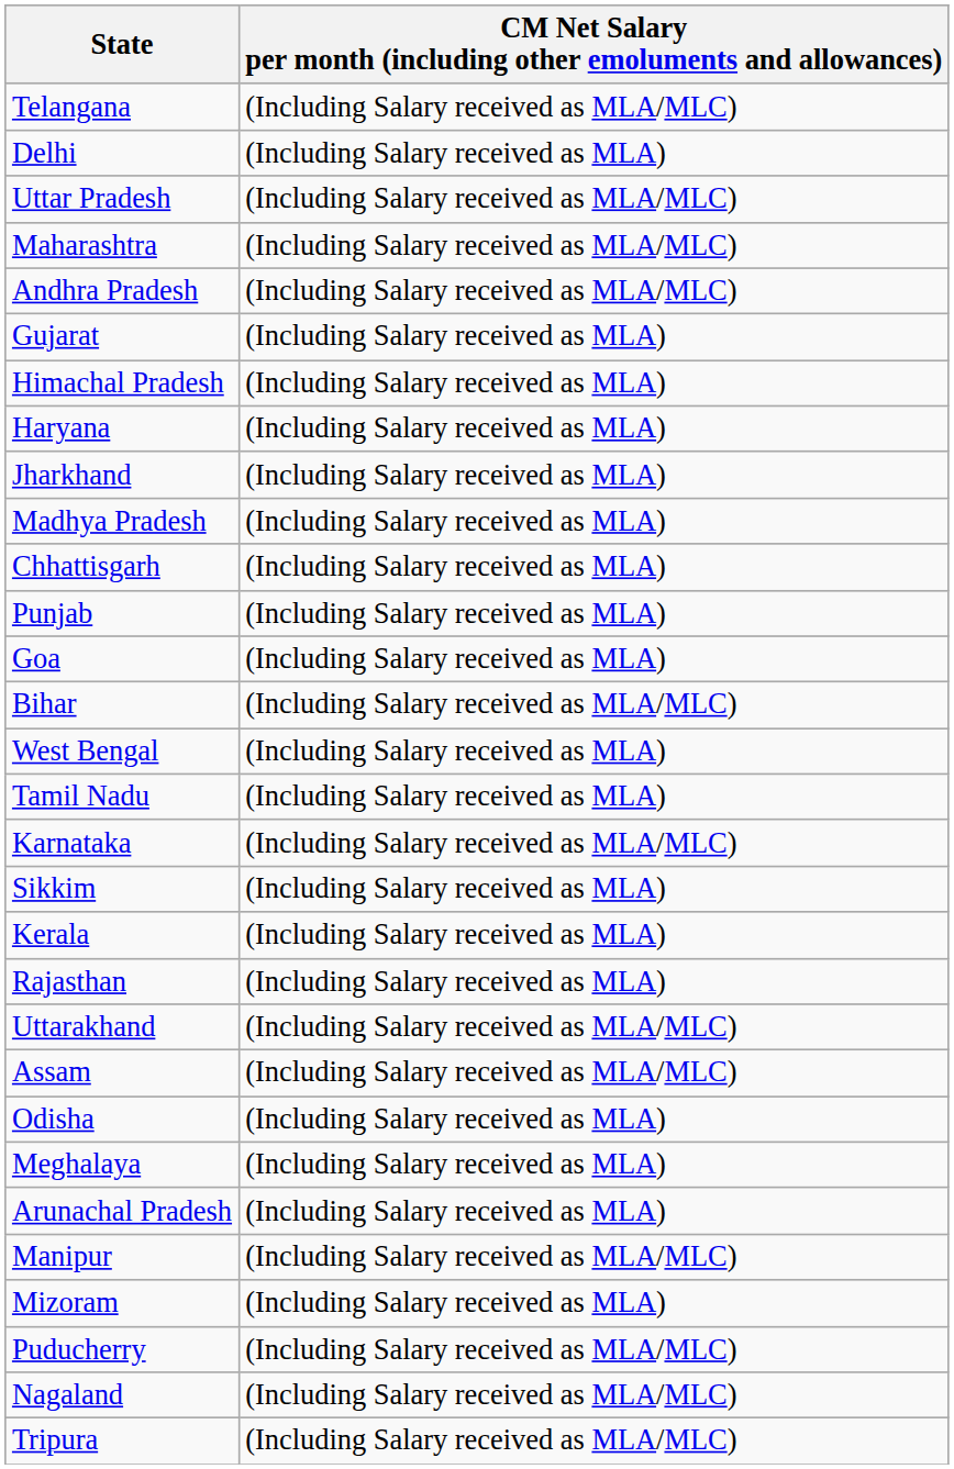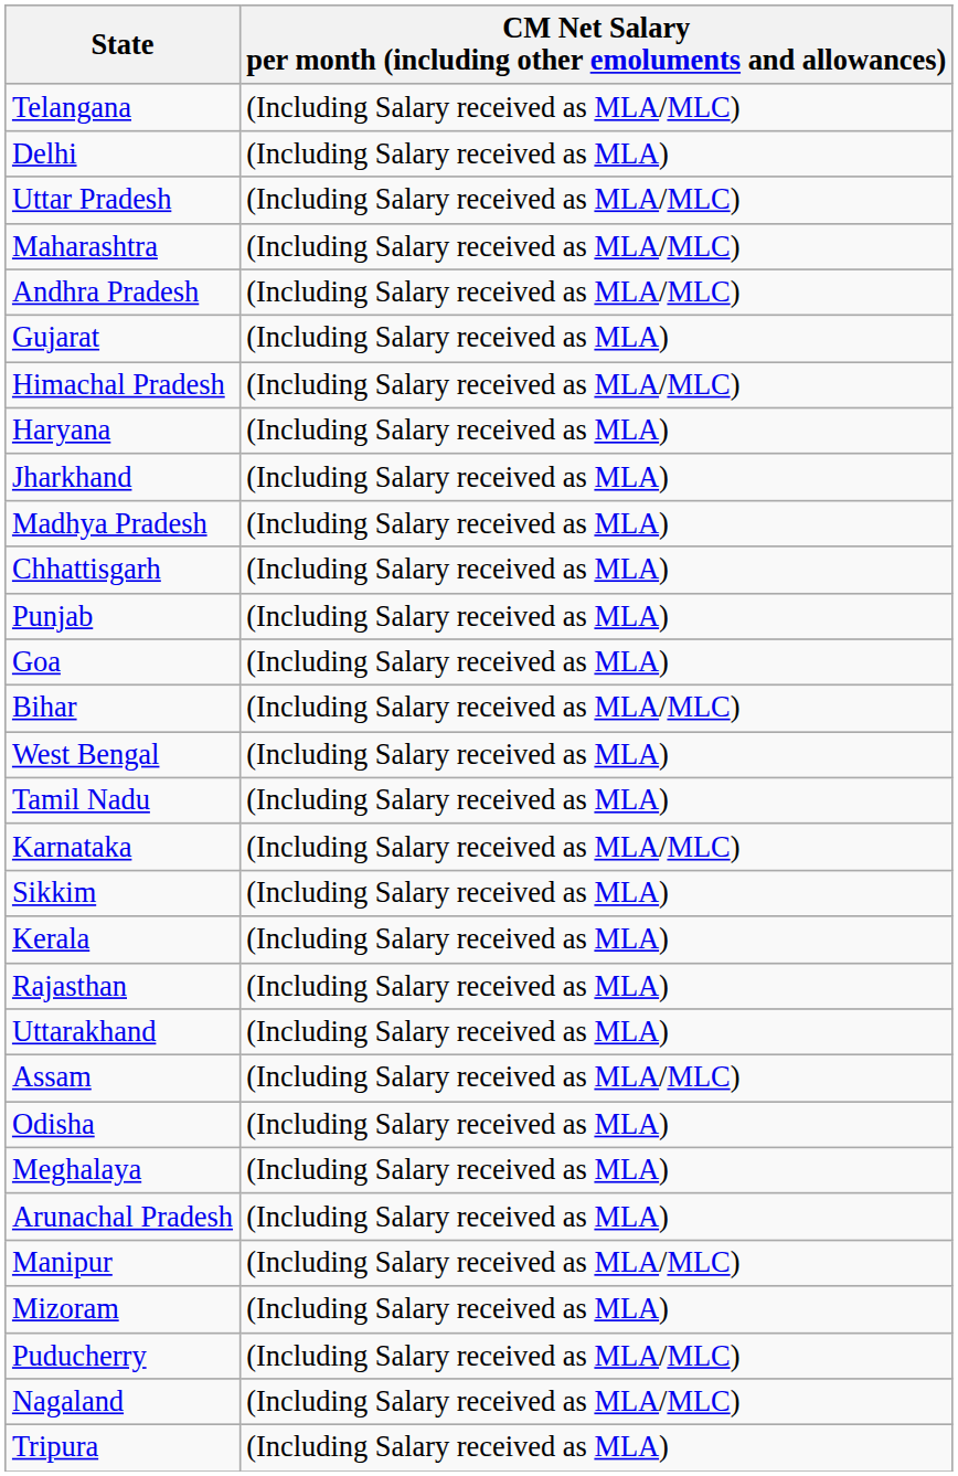 <table class="wikitable sortable mw-collapsible">
 <tr>
 <th>State</th>
 <th>CM Net Salary<br>per month (including  other <a href='#'>emoluments</a> and allowances)</th>
 </tr>
 <tr>
 <td><a href='#'>Telangana</a></td>
 <td> (Including Salary received as <a href='#'>MLA</a>/<a href='#'>MLC</a>)</td>
 </tr>
 <tr>
 <td><a href='#'>Delhi</a></td>
 <td> (Including Salary received as <a href='#'>MLA</a>)</td>
 </tr>
 <tr>
 <td><a href='#'>Uttar Pradesh</a></td>
 <td> (Including Salary received as <a href='#'>MLA</a>/<a href='#'>MLC</a>)</td>
 </tr>
 <tr>
 <td><a href='#'>Maharashtra</a></td>
 <td> (Including Salary received as <a href='#'>MLA</a>/<a href='#'>MLC</a>)</td>
 </tr>
 <tr>
 <td><a href='#'>Andhra Pradesh</a></td>
 <td> (Including Salary received as <a href='#'>MLA</a>/<a href='#'>MLC</a>)</td>
 </tr>
 <tr>
 <td><a href='#'>Gujarat</a></td>
 <td> (Including Salary received as <a href='#'>MLA</a>)</td>
 </tr>
 <tr>
 <td><a href='#'>Himachal Pradesh</a></td>
-<td> (Including Salary received as <a href='#'>MLA</a>)</td>
+<td> (Including Salary received as <a href='#'>MLA</a>/<a href='#'>MLC</a>)</td>
 </tr>
 <tr>
 <td><a href='#'>Haryana</a></td>
 <td> (Including Salary received as <a href='#'>MLA</a>)</td>
 </tr>
 <tr>
 <td><a href='#'>Jharkhand</a></td>
 <td> (Including Salary received as <a href='#'>MLA</a>)</td>
 </tr>
 <tr>
 <td><a href='#'>Madhya Pradesh</a></td>
 <td> (Including Salary received as <a href='#'>MLA</a>)</td>
 </tr>
 <tr>
 <td><a href='#'>Chhattisgarh</a></td>
 <td> (Including  Salary received as <a href='#'>MLA</a>)</td>
 </tr>
 <tr>
 <td><a href='#'>Punjab</a></td>
 <td> (Including Salary received as <a href='#'>MLA</a>)</td>
 </tr>
 <tr>
 <td><a href='#'>Goa</a></td>
 <td> (Including Salary received as <a href='#'>MLA</a>)</td>
 </tr>
 <tr>
 <td><a href='#'>Bihar</a></td>
 <td> (Including Salary received as <a href='#'>MLA</a>/<a href='#'>MLC</a>)</td>
 </tr>
 <tr>
 <td><a href='#'>West Bengal</a></td>
 <td> (Including Salary received as <a href='#'>MLA</a>)</td>
 </tr>
 <tr>
 <td><a href='#'>Tamil Nadu</a></td>
 <td> (Including Salary received as <a href='#'>MLA</a>)</td>
 </tr>
 <tr>
 <td><a href='#'>Karnataka</a></td>
 <td> (Including Salary received as <a href='#'>MLA</a>/<a href='#'>MLC</a>)</td>
 </tr>
 <tr>
 <td><a href='#'>Sikkim</a></td>
 <td> (Including Salary received as <a href='#'>MLA</a>)</td>
 </tr>
 <tr>
 <td><a href='#'>Kerala</a></td>
 <td> (Including Salary received as <a href='#'>MLA</a>)</td>
 </tr>
 <tr>
 <td><a href='#'>Rajasthan</a></td>
 <td> (Including Salary received as <a href='#'>MLA</a>)</td>
 </tr>
 <tr>
 <td><a href='#'>Uttarakhand</a></td>
-<td> (Including Salary received as <a href='#'>MLA</a>/<a href='#'>MLC</a>)</td>
+<td> (Including Salary received as <a href='#'>MLA</a>)</td>
 </tr>
 <tr>
 <td><a href='#'>Assam</a></td>
 <td> (Including Salary received as <a href='#'>MLA</a>/<a href='#'>MLC</a>)</td>
 </tr>
 <tr>
 <td><a href='#'>Odisha</a></td>
 <td>(Including Salary received as <a href='#'>MLA</a>)</td>
 </tr>
 <tr>
 <td><a href='#'>Meghalaya</a></td>
 <td> (Including Salary received as <a href='#'>MLA</a>)</td>
 </tr>
 <tr>
 <td><a href='#'>Arunachal Pradesh</a></td>
 <td> (Including Salary received as <a href='#'>MLA</a>)</td>
 </tr>
 <tr>
 <td><a href='#'>Manipur</a></td>
 <td> (Including Salary received as <a href='#'>MLA</a>/<a href='#'>MLC</a>)</td>
 </tr>
 <tr>
 <td><a href='#'>Mizoram</a> </td>
 <td> (Including Salary received as <a href='#'>MLA</a>)</td>
 </tr>
 <tr>
 <td><a href='#'>Puducherry</a></td>
 <td> (Including Salary received as <a href='#'>MLA</a>/<a href='#'>MLC</a>)</td>
 </tr>
 <tr>
 <td><a href='#'>Nagaland</a></td>
 <td> (Including Salary received as <a href='#'>MLA</a>/<a href='#'>MLC</a>)</td>
 </tr>
 <tr>
 <td><a href='#'>Tripura</a></td>
-<td> (Including Salary received as <a href='#'>MLA</a>/<a href='#'>MLC</a>)</td>
+<td> (Including Salary received as <a href='#'>MLA</a>)</td>
 </tr>
 </table>
